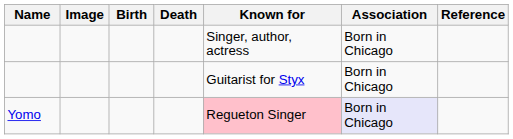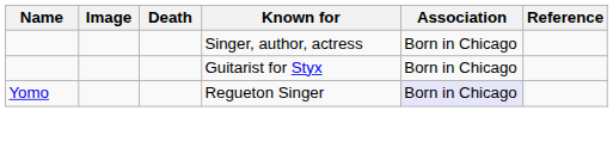 <table class="wikitable sortable">
 <tr>
 <th scope="col" width="140">Name</th>
 <th scope="col" width="80" class="unsortable">Image</th>
-<th scope="col" width="90">Birth</th>
 <th scope="col" width="90">Death</th>
 <th scope="col" width="600" class="unsortable">Known for</th>
 <th scope="col" width="200" class="unsortable">Association</th>
 <th scope="col" width="30" class="unsortable">Reference</th>
 </tr>
 <tr>
 <td></td>
 <td></td>
-<td align=right></td>
 <td></td>
 <td>Singer, author, actress</td>
 <td>Born in Chicago</td>
 <td align="center"></td>
 </tr>
 <tr>
 <td></td>
 <td></td>
-<td align=right></td>
 <td></td>
 <td>Guitarist for <a href='#'>Styx</a></td>
 <td>Born in Chicago</td>
 <td align="center"></td>
 </tr>
 <tr>
 <td><a href='#'>Yomo</a></td>
 <td></td>
-<td align=right></td>
 <td></td>
-<td style="background: pink;">Regueton Singer</td>
+<td>Regueton Singer</td>
 <td style="background: lavender;">Born in Chicago</td>
 <td></td>
 </tr>
 </table>
